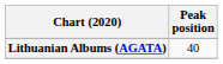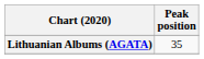 <table class="wikitable sortable plainrowheaders" style="text-align:center">
 <tr>
 <th scope="col">Chart (2020)</th>
 <th scope="col">Peak<br>position</th>
 </tr>
 <tr>
 </tr>
 <tr>
 </tr>
 <tr>
 </tr>
 <tr>
 </tr>
 <tr>
 </tr>
 <tr>
 </tr>
 <tr>
 </tr>
 <tr>
 </tr>
 <tr>
 </tr>
 <tr>
 </tr>
 <tr>
 </tr>
 <tr>
 <th scope="row">Lithuanian Albums (<a href='#'>AGATA</a>)</th>
-<td>40</td>
+<td>35</td>
 </tr>
 <tr>
 </tr>
 <tr>
 </tr>
 <tr>
 </tr>
 <tr>
 </tr>
 <tr>
 </tr>
 <tr>
 </tr>
 <tr>
 </tr>
 <tr>
 </tr>
 </table>
